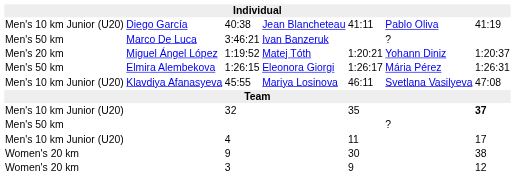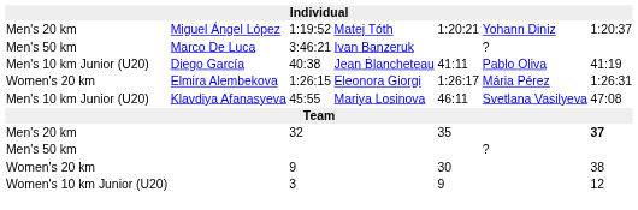 <table>
 <tr>
 <td colspan=7 bgcolor=#eeeeee style=text-align:center;><strong>Individual</strong></td>
-</tr>
-<tr>
-<td>Men's 10 km Junior (U20)</td>
-<td><a href='#'>Diego García</a><br></td>
-<td>40:38</td>
-<td><a href='#'>Jean Blancheteau</a><br></td>
-<td>41:11</td>
-<td><a href='#'>Pablo Oliva</a><br></td>
-<td>41:19</td>
-</tr>
-<tr>
-<td>Men's 50 km</td>
-<td><a href='#'>Marco De Luca</a><br></td>
-<td>3:46:21</td>
-<td><a href='#'>Ivan Banzeruk</a><br></td>
-<td></td>
-<td>?</td>
 </tr>
 <tr>
 <td>Men's 20 km</td>
 <td><a href='#'>Miguel Ángel López</a><br></td>
 <td>1:19:52</td>
 <td><a href='#'>Matej Tóth</a><br></td>
 <td>1:20:21</td>
 <td><a href='#'>Yohann Diniz</a><br></td>
 <td>1:20:37</td>
 </tr>
 <tr>
 <td>Men's 50 km</td>
+<td><a href='#'>Marco De Luca</a><br></td>
+<td>3:46:21</td>
+<td><a href='#'>Ivan Banzeruk</a><br></td>
+<td></td>
+<td>?</td>
+</tr>
+<tr>
+<td>Men's 10 km Junior (U20)</td>
+<td><a href='#'>Diego García</a><br></td>
+<td>40:38</td>
+<td><a href='#'>Jean Blancheteau</a><br></td>
+<td>41:11</td>
+<td><a href='#'>Pablo Oliva</a><br></td>
+<td>41:19</td>
+</tr>
+<tr>
+<td>Women's 20 km</td>
 <td><a href='#'>Elmira Alembekova</a><br></td>
 <td>1:26:15</td>
 <td><a href='#'>Eleonora Giorgi</a><br></td>
 <td>1:26:17</td>
 <td><a href='#'>Mária Pérez</a><br></td>
 <td>1:26:31</td>
 </tr>
 <tr>
 <td>Men's 10 km Junior (U20)</td>
 <td><a href='#'>Klavdiya Afanasyeva</a><br></td>
 <td>45:55</td>
 <td><a href='#'>Mariya Losinova</a><br></td>
 <td>46:11</td>
 <td><a href='#'>Svetlana Vasilyeva</a><br></td>
 <td>47:08</td>
 </tr>
 <tr>
 <td colspan=7 bgcolor=#eeeeee style=text-align:center;><strong>Team</strong></td>
 </tr>
 <tr>
-<td>Men's 10 km Junior (U20)</td>
+<td>Men's 20 km</td>
 <td></td>
 <td>32</td>
 <td></td>
 <td>35</td>
 <td></td>
 <td><strong>37</strong></td>
 </tr>
 <tr>
 <td>Men's 50 km</td>
 <td></td>
 <td></td>
 <td></td>
 <td></td>
 <td>?</td>
 </tr>
 <tr>
-<td>Men's 10 km Junior (U20)</td>
-<td></td>
-<td>4</td>
-<td></td>
-<td>11</td>
-<td></td>
-<td>17</td>
-</tr>
-<tr>
 <td>Women's 20 km</td>
 <td></td>
 <td>9</td>
 <td></td>
 <td>30</td>
 <td></td>
 <td>38</td>
 </tr>
 <tr>
-<td>Women's 20 km</td>
+<td>Women's 10 km Junior (U20)</td>
 <td></td>
 <td>3</td>
 <td></td>
 <td>9</td>
 <td></td>
 <td>12</td>
 </tr>
 </table>
